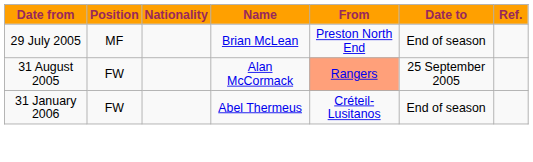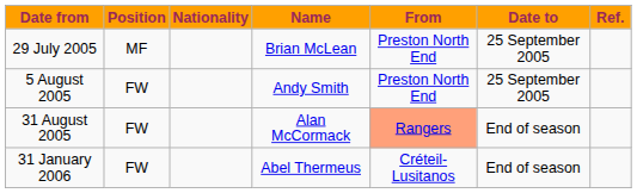 <table class="wikitable"  style="text-align:center; font-size:90%; ">
 <tr>
 <th style="background:#ffa000; color:#98285c; width:200px;">Date from</th>
 <th style="background:#ffa000; color:#98285c; width:50px;">Position</th>
 <th style="background:#ffa000; color:#98285c; width:50px;">Nationality</th>
 <th style="background:#ffa000; color:#98285c; width:200px;">Name</th>
 <th style="background:#ffa000; color:#98285c; width:200px;">From</th>
 <th style="background:#ffa000; color:#98285c; width:200px;">Date to</th>
 <th style="background:#ffa000; color:#98285c; width:50px;">Ref.</th>
 </tr>
 <tr>
 <td>29 July 2005</td>
 <td>MF</td>
 <td></td>
 <td><a href='#'>Brian McLean</a></td>
 <td><a href='#'>Preston North End</a></td>
-<td>End of season</td>
+<td>25 September 2005</td>
+<td></td>
+</tr>
+<tr>
+<td>5 August 2005</td>
+<td>FW</td>
+<td></td>
+<td><a href='#'>Andy Smith</a></td>
+<td><a href='#'>Preston North End</a></td>
+<td>25 September 2005</td>
 <td></td>
 </tr>
 <tr>
 <td>31 August 2005</td>
 <td>FW</td>
 <td></td>
 <td><a href='#'>Alan McCormack</a></td>
 <td style="background: lightsalmon;"><a href='#'>Rangers</a></td>
-<td>25 September 2005</td>
+<td>End of season</td>
 <td></td>
 </tr>
 <tr>
 <td>31 January 2006</td>
 <td>FW</td>
 <td></td>
 <td><a href='#'>Abel Thermeus</a></td>
 <td><a href='#'>Créteil-Lusitanos</a></td>
 <td>End of season</td>
 <td></td>
 </tr>
 </table>
